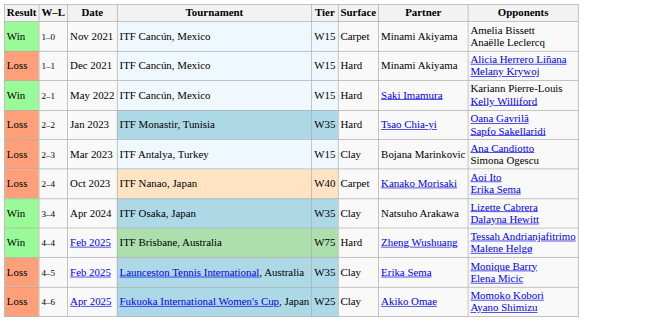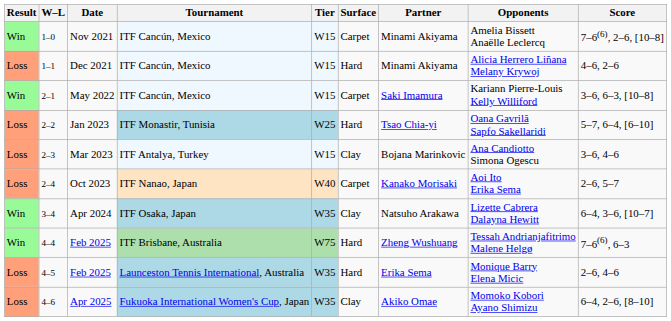 <table class="sortable wikitable">
 <tr>
 <th>Result</th>
 <th class="unsortable">W–L</th>
 <th>Date</th>
 <th>Tournament</th>
 <th>Tier</th>
 <th>Surface</th>
 <th>Partner</th>
 <th>Opponents</th>
+<th class="unsortable">Score</th>
 </tr>
 <tr>
 <td style="background:#98fb98;">Win</td>
 <td><small>1–0</small></td>
 <td>Nov 2021</td>
 <td style="background:#f0f8ff;">ITF Cancún, Mexico</td>
 <td style="background:#f0f8ff;">W15</td>
 <td>Carpet</td>
 <td> Minami Akiyama</td>
 <td> Amelia Bissett <br>  Anaëlle Leclercq</td>
+<td>7–6<sup>(6)</sup>, 2–6, [10–8]</td>
 </tr>
 <tr>
 <td style="background:#ffa07a">Loss</td>
 <td><small>1–1</small></td>
 <td>Dec 2021</td>
 <td style="background:#f0f8ff;">ITF Cancún, Mexico</td>
 <td style="background:#f0f8ff;">W15</td>
 <td>Hard</td>
 <td> Minami Akiyama</td>
 <td> <a href='#'>Alicia Herrero Liñana</a> <br>  <a href='#'>Melany Krywoj</a></td>
+<td>4–6, 2–6</td>
 </tr>
 <tr>
 <td style="background:#98fb98;">Win</td>
 <td><small>2–1</small></td>
 <td>May 2022</td>
 <td style="background:#f0f8ff;">ITF Cancún, Mexico</td>
 <td style="background:#f0f8ff;">W15</td>
-<td>Hard</td>
+<td>Carpet</td>
 <td> <a href='#'>Saki Imamura</a></td>
 <td> Kariann Pierre-Louis <br> <a href='#'>Kelly Williford</a></td>
+<td>3–6, 6–3, [10–8]</td>
 </tr>
 <tr>
 <td bgcolor="FFA07A">Loss</td>
 <td><small>2–2</small></td>
 <td>Jan 2023</td>
 <td style="background:lightblue;">ITF Monastir, Tunisia</td>
-<td style="background:lightblue;">W35</td>
+<td style="background:lightblue;">W25</td>
 <td>Hard</td>
 <td> <a href='#'>Tsao Chia-yi</a></td>
 <td> <a href='#'>Oana Gavrilă</a> <br>  <a href='#'>Sapfo Sakellaridi</a></td>
+<td>5–7, 6–4, [6–10]</td>
 </tr>
 <tr>
 <td style="background:#ffa07a">Loss</td>
 <td><small>2–3</small></td>
 <td>Mar 2023</td>
 <td style="background:#f0f8ff;">ITF Antalya, Turkey</td>
 <td style="background:#f0f8ff;">W15</td>
 <td>Clay</td>
 <td> Bojana Marinkovic</td>
 <td> <a href='#'>Ana Candiotto</a> <br>  Simona Ogescu</td>
+<td>3–6, 4–6</td>
 </tr>
 <tr>
 <td style="background:#ffa07a;">Loss</td>
 <td><small>2–4</small></td>
 <td>Oct 2023</td>
 <td style="background:#ffe4c4;">ITF Nanao, Japan</td>
 <td style="background:#ffe4c4;">W40</td>
 <td>Carpet</td>
 <td> <a href='#'>Kanako Morisaki</a></td>
 <td> <a href='#'>Aoi Ito</a> <br>  <a href='#'>Erika Sema</a></td>
+<td>2–6, 5–7</td>
 </tr>
 <tr>
 <td style="background:#98fb98;">Win</td>
 <td><small>3–4</small></td>
 <td>Apr 2024</td>
 <td style="background:lightblue;">ITF Osaka, Japan</td>
 <td style="background:lightblue;">W35</td>
 <td>Clay</td>
 <td> Natsuho Arakawa</td>
 <td> <a href='#'>Lizette Cabrera</a> <br>  <a href='#'>Dalayna Hewitt</a></td>
+<td>6–4, 3–6, [10–7]</td>
 </tr>
 <tr>
 <td style="background:#98fb98;">Win</td>
 <td><small>4–4</small></td>
 <td><a href='#'>Feb 2025</a></td>
 <td style="background:#addfad;">ITF Brisbane, Australia</td>
 <td style="background:#addfad;">W75</td>
 <td>Hard</td>
 <td> <a href='#'>Zheng Wushuang</a></td>
 <td> <a href='#'>Tessah Andrianjafitrimo</a> <br>  <a href='#'>Malene Helgø</a></td>
+<td>7–6<sup>(6)</sup>, 6–3</td>
 </tr>
 <tr>
 <td bgcolor="FFA07A">Loss</td>
 <td><small>4–5</small></td>
 <td><a href='#'>Feb 2025</a></td>
 <td style="background:lightblue;"><a href='#'>Launceston Tennis International</a>, Australia</td>
 <td style="background:lightblue;">W35</td>
-<td>Clay</td>
+<td>Hard</td>
 <td> <a href='#'>Erika Sema</a></td>
 <td> <a href='#'>Monique Barry</a> <br>  <a href='#'>Elena Micic</a></td>
+<td>2–6, 4–6</td>
 </tr>
 <tr>
 <td bgcolor="FFA07A">Loss</td>
 <td><small>4–6</small></td>
 <td><a href='#'>Apr 2025</a></td>
 <td style="background:lightblue;"><a href='#'>Fukuoka International Women's Cup</a>, Japan</td>
-<td style="background:lightblue;">W25</td>
+<td style="background:lightblue;">W35</td>
 <td>Clay</td>
 <td> <a href='#'>Akiko Omae</a></td>
 <td> <a href='#'>Momoko Kobori</a> <br>  <a href='#'>Ayano Shimizu</a></td>
+<td>6–4, 2–6, [8–10]</td>
 </tr>
 </table>
